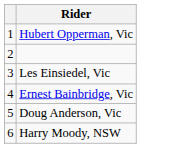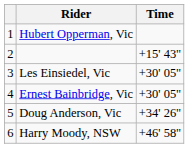 <table class="wikitable">
 <tr>
 <th></th>
 <th scope=col>Rider</th>
+<th scope=col>Time</th>
 </tr>
 <tr>
 <td>1</td>
 <td><a href='#'>Hubert Opperman</a>, Vic</td>
+<td style="text-align: right;"></td>
 </tr>
 <tr>
 <td>2</td>
 <td></td>
+<td align=right>+15' 43"</td>
 </tr>
 <tr>
 <td>3</td>
 <td>Les Einsiedel, Vic</td>
+<td style="text-align: right;">+30' 05"</td>
 </tr>
 <tr>
 <td>4</td>
 <td><a href='#'>Ernest Bainbridge</a>, Vic</td>
+<td style="text-align: right;">+30' 05"</td>
 </tr>
 <tr>
 <td>5</td>
 <td>Doug Anderson, Vic</td>
+<td style="text-align: right;">+34' 26"</td>
 </tr>
 <tr>
 <td>6</td>
 <td>Harry Moody, NSW</td>
+<td style="text-align: right;">+46' 58"</td>
 </tr>
 </table>
